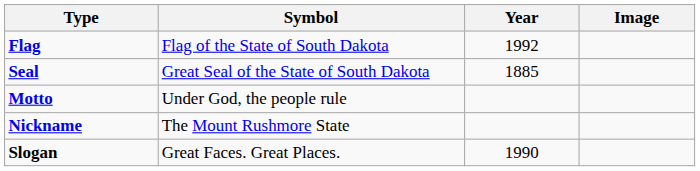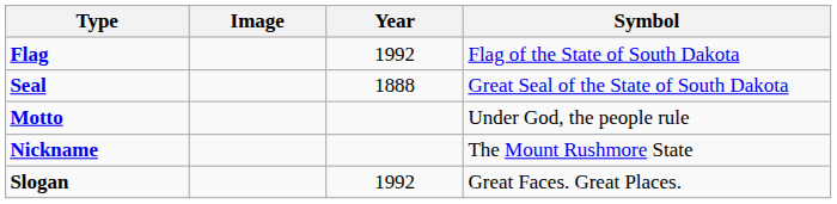 <table class="wikitable">
 <tr>
 <th width="20%">Type</th>
+<th width="15%">Image</th>
+<th width="15%">Year</th>
 <th width="40%">Symbol</th>
-<th width="15%">Year</th>
-<th width="15%">Image</th>
 </tr>
 <tr>
 <td><strong><a href='#'>Flag</a></strong></td>
+<td align="center"></td>
+<td align="center">1992</td>
 <td><a href='#'>Flag of the State of South Dakota</a></td>
-<td align="center">1992</td>
-<td align="center"></td>
 </tr>
 <tr>
 <td><strong><a href='#'>Seal</a></strong></td>
+<td align="center"></td>
+<td align="center">1888</td>
 <td><a href='#'>Great Seal of the State of South Dakota</a></td>
-<td align="center">1885</td>
-<td align="center"></td>
 </tr>
 <tr>
 <td><strong><a href='#'>Motto</a></strong></td>
-<td>Under God, the people rule</td>
 <td align="center"></td>
 <td align="center"></td>
+<td>Under God, the people rule</td>
 </tr>
 <tr>
 <td><strong><a href='#'>Nickname</a></strong></td>
-<td>The <a href='#'>Mount Rushmore</a> State</td>
 <td align="center"></td>
 <td align="center"></td>
+<td>The <a href='#'>Mount Rushmore</a> State</td>
 </tr>
 <tr>
 <td><strong>Slogan</strong></td>
+<td align="center"></td>
+<td align="center">1992</td>
 <td>Great Faces. Great Places.</td>
-<td align="center">1990</td>
-<td align="center"></td>
 </tr>
 </table>
